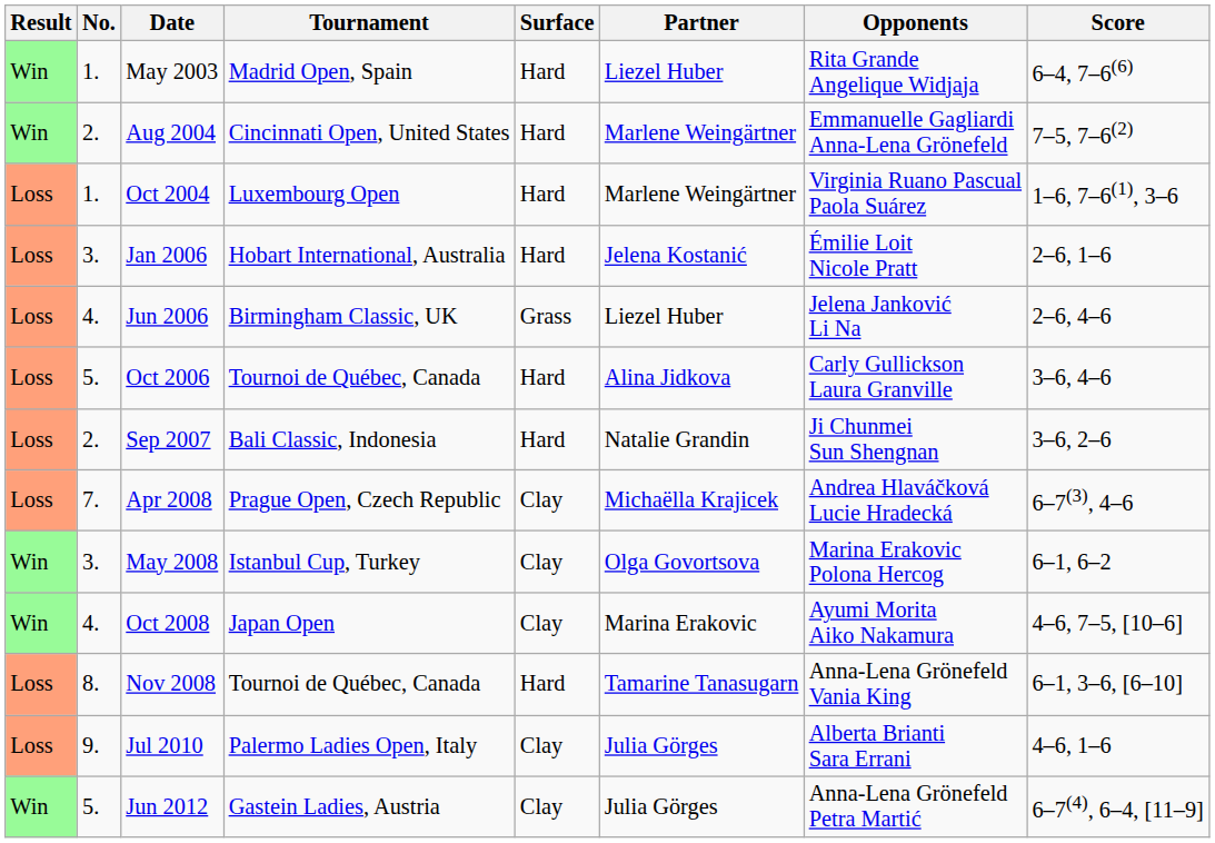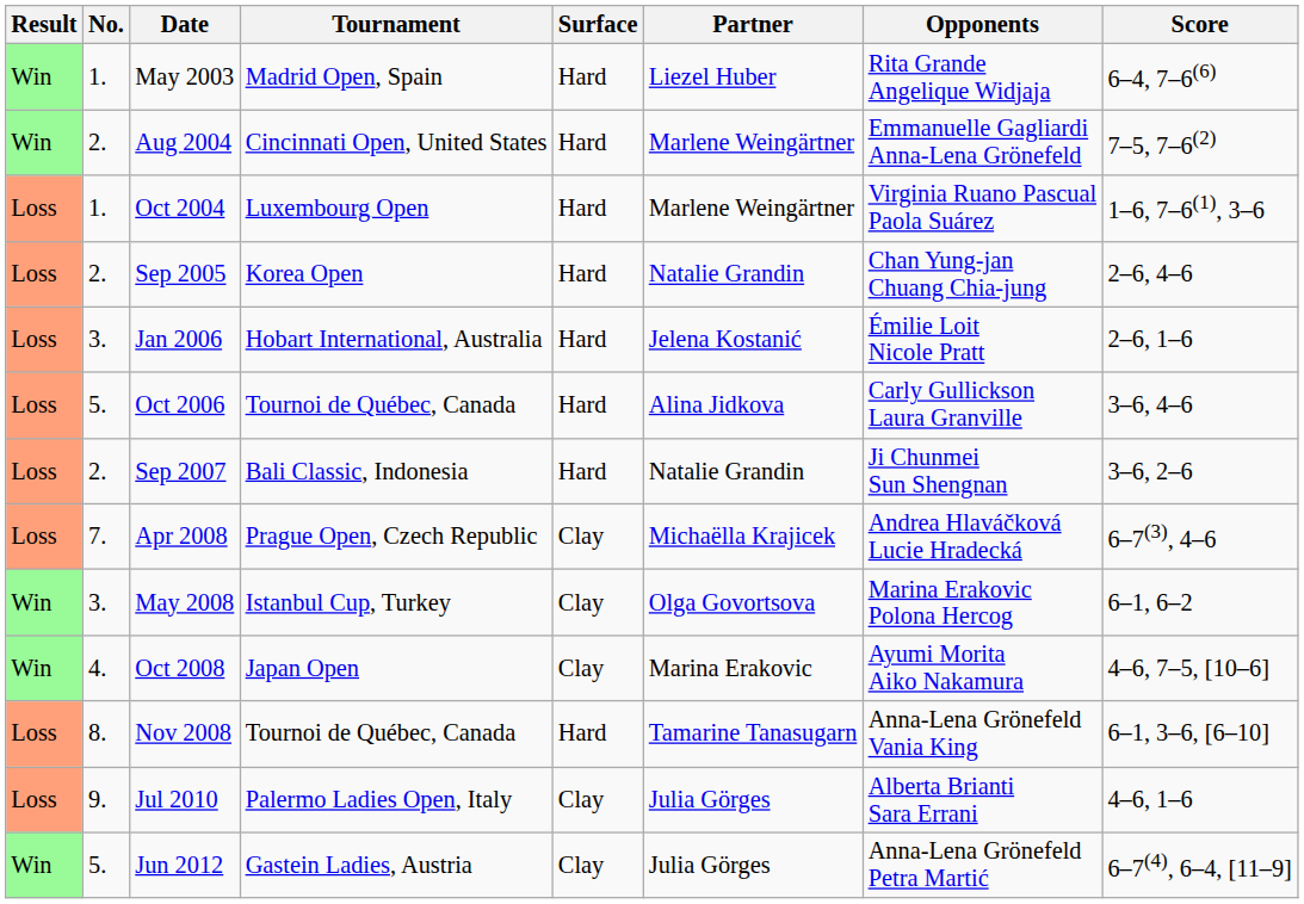 <table class="sortable wikitable">
 <tr>
 <th>Result</th>
 <th>No.</th>
 <th>Date</th>
 <th>Tournament</th>
 <th>Surface</th>
 <th>Partner</th>
 <th>Opponents</th>
 <th class="unsortable">Score</th>
 </tr>
 <tr>
 <td bgcolor=98fb98>Win</td>
 <td>1.</td>
 <td>May 2003</td>
 <td><a href='#'>Madrid Open</a>, Spain</td>
 <td>Hard</td>
 <td> <a href='#'>Liezel Huber</a></td>
 <td> <a href='#'>Rita Grande</a><br> <a href='#'>Angelique Widjaja</a></td>
 <td>6–4, 7–6<sup>(6)</sup></td>
 </tr>
 <tr>
 <td bgcolor=98fb98>Win</td>
 <td>2.</td>
 <td><a href='#'>Aug 2004</a></td>
 <td><a href='#'>Cincinnati Open</a>, United States</td>
 <td>Hard</td>
 <td> <a href='#'>Marlene Weingärtner</a></td>
 <td> <a href='#'>Emmanuelle Gagliardi</a><br> <a href='#'>Anna-Lena Grönefeld</a></td>
 <td>7–5, 7–6<sup>(2)</sup></td>
 </tr>
 <tr>
 <td bgcolor=ffa07a>Loss</td>
 <td>1.</td>
 <td><a href='#'>Oct 2004</a></td>
 <td><a href='#'>Luxembourg Open</a></td>
 <td>Hard</td>
 <td> Marlene Weingärtner</td>
 <td> <a href='#'>Virginia Ruano Pascual</a><br> <a href='#'>Paola Suárez</a></td>
 <td>1–6, 7–6<sup>(1)</sup>, 3–6</td>
 </tr>
 <tr>
 <td bgcolor=ffa07a>Loss</td>
+<td>2.</td>
+<td><a href='#'>Sep 2005</a></td>
+<td><a href='#'>Korea Open</a></td>
+<td>Hard</td>
+<td> <a href='#'>Natalie Grandin</a></td>
+<td> <a href='#'>Chan Yung-jan</a><br> <a href='#'>Chuang Chia-jung</a></td>
+<td>2–6, 4–6</td>
+</tr>
+<tr>
+<td bgcolor=ffa07a>Loss</td>
 <td>3.</td>
 <td><a href='#'>Jan 2006</a></td>
 <td><a href='#'>Hobart International</a>, Australia</td>
 <td>Hard</td>
 <td> <a href='#'>Jelena Kostanić</a></td>
 <td> <a href='#'>Émilie Loit</a><br> <a href='#'>Nicole Pratt</a></td>
 <td>2–6, 1–6</td>
-</tr>
-<tr>
-<td bgcolor=ffa07a>Loss</td>
-<td>4.</td>
-<td><a href='#'>Jun 2006</a></td>
-<td><a href='#'>Birmingham Classic</a>, UK</td>
-<td>Grass</td>
-<td> Liezel Huber</td>
-<td> <a href='#'>Jelena Janković</a><br> <a href='#'>Li Na</a></td>
-<td>2–6, 4–6</td>
 </tr>
 <tr>
 <td bgcolor=ffa07a>Loss</td>
 <td>5.</td>
 <td><a href='#'>Oct 2006</a></td>
 <td><a href='#'>Tournoi de Québec</a>, Canada</td>
 <td>Hard</td>
 <td> <a href='#'>Alina Jidkova</a></td>
 <td> <a href='#'>Carly Gullickson</a><br> <a href='#'>Laura Granville</a></td>
 <td>3–6, 4–6</td>
 </tr>
 <tr>
 <td bgcolor=ffa07a>Loss</td>
 <td>2.</td>
 <td><a href='#'>Sep 2007</a></td>
 <td><a href='#'>Bali Classic</a>, Indonesia</td>
 <td>Hard</td>
 <td> Natalie Grandin</td>
 <td> <a href='#'>Ji Chunmei</a><br> <a href='#'>Sun Shengnan</a></td>
 <td>3–6, 2–6</td>
 </tr>
 <tr>
 <td bgcolor=ffa07a>Loss</td>
 <td>7.</td>
 <td><a href='#'>Apr 2008</a></td>
 <td><a href='#'>Prague Open</a>, Czech Republic</td>
 <td>Clay</td>
 <td> <a href='#'>Michaëlla Krajicek</a></td>
 <td> <a href='#'>Andrea Hlaváčková</a><br> <a href='#'>Lucie Hradecká</a></td>
 <td>6–7<sup>(3)</sup>, 4–6</td>
 </tr>
 <tr>
 <td bgcolor=98fb98>Win</td>
 <td>3.</td>
 <td><a href='#'>May 2008</a></td>
 <td><a href='#'>Istanbul Cup</a>, Turkey</td>
 <td>Clay</td>
 <td> <a href='#'>Olga Govortsova</a></td>
 <td> <a href='#'>Marina Erakovic</a><br> <a href='#'>Polona Hercog</a></td>
 <td>6–1, 6–2</td>
 </tr>
 <tr>
 <td bgcolor=98fb98>Win</td>
 <td>4.</td>
 <td><a href='#'>Oct 2008</a></td>
 <td><a href='#'>Japan Open</a></td>
 <td>Clay</td>
 <td> Marina Erakovic</td>
 <td> <a href='#'>Ayumi Morita</a><br> <a href='#'>Aiko Nakamura</a></td>
 <td>4–6, 7–5, [10–6]</td>
 </tr>
 <tr>
 <td bgcolor=ffa07a>Loss</td>
 <td>8.</td>
 <td><a href='#'>Nov 2008</a></td>
 <td>Tournoi de Québec, Canada</td>
 <td>Hard</td>
 <td> <a href='#'>Tamarine Tanasugarn</a></td>
 <td> Anna-Lena Grönefeld<br> <a href='#'>Vania King</a></td>
 <td>6–1, 3–6, [6–10]</td>
 </tr>
 <tr>
 <td bgcolor=ffa07a>Loss</td>
 <td>9.</td>
 <td><a href='#'>Jul 2010</a></td>
 <td><a href='#'>Palermo Ladies Open</a>, Italy</td>
 <td>Clay</td>
 <td> <a href='#'>Julia Görges</a></td>
 <td> <a href='#'>Alberta Brianti</a><br> <a href='#'>Sara Errani</a></td>
 <td>4–6, 1–6</td>
 </tr>
 <tr>
 <td bgcolor=98fb98>Win</td>
 <td>5.</td>
 <td><a href='#'>Jun 2012</a></td>
 <td><a href='#'>Gastein Ladies</a>, Austria</td>
 <td>Clay</td>
 <td> Julia Görges</td>
 <td> Anna-Lena Grönefeld<br> <a href='#'>Petra Martić</a></td>
 <td>6–7<sup>(4)</sup>, 6–4, [11–9]</td>
 </tr>
 </table>
